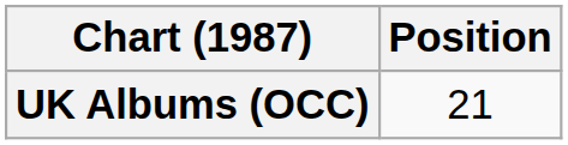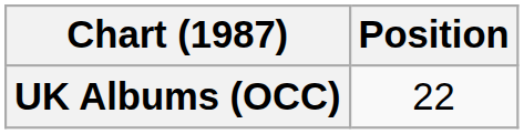 <table class="wikitable sortable plainrowheaders" style="text-align:center">
 <tr>
 <th scope="col">Chart (1987)</th>
 <th scope="col">Position</th>
 </tr>
 <tr>
 <th scope="row">UK Albums (OCC)</th>
-<td>21</td>
+<td>22</td>
 </tr>
 </table>
